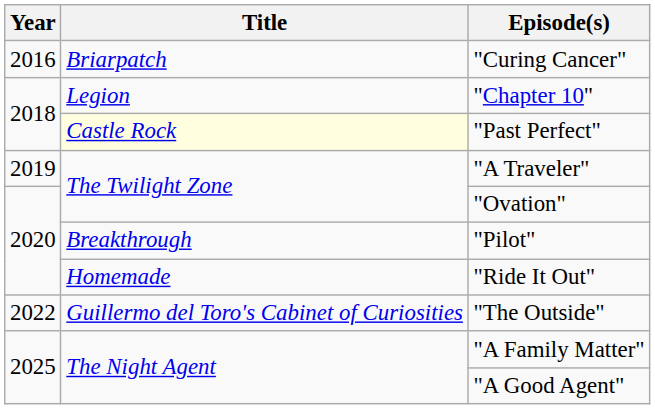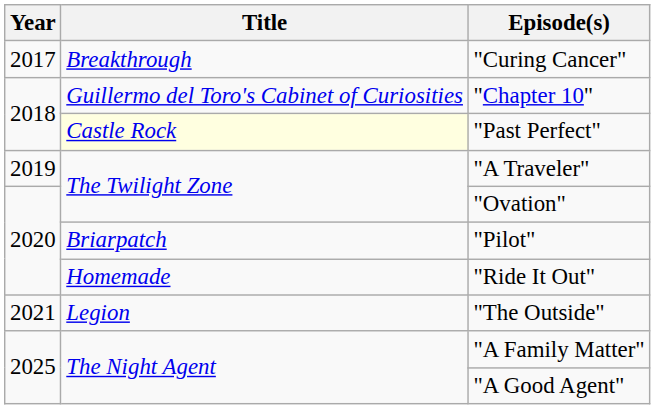 <table class="wikitable">
 <tr>
 <th>Year</th>
 <th>Title</th>
 <th>Episode(s)</th>
 </tr>
 <tr>
-<td>2016</td>
-<td><em><a href='#'>Briarpatch</a></em></td>
+<td>2017</td>
+<td><em><a href='#'>Breakthrough</a></em></td>
 <td>"Curing Cancer"</td>
 </tr>
 <tr>
 <td rowspan=2>2018</td>
-<td><em><a href='#'>Legion</a></em></td>
+<td><em><a href='#'>Guillermo del Toro's Cabinet of Curiosities</a></em></td>
 <td>"<a href='#'>Chapter 10</a>"</td>
 </tr>
 <tr>
 <td style="background: lightyellow;"><em><a href='#'>Castle Rock</a></em></td>
 <td>"Past Perfect"</td>
 </tr>
 <tr>
 <td>2019</td>
 <td rowspan=2><em><a href='#'>The Twilight Zone</a></em></td>
 <td>"A Traveler"</td>
 </tr>
 <tr>
 <td rowspan=3>2020</td>
 <td>"Ovation"</td>
 </tr>
 <tr>
-<td><em><a href='#'>Breakthrough</a></em></td>
+<td><em><a href='#'>Briarpatch</a></em></td>
 <td>"Pilot"</td>
 </tr>
 <tr>
 <td><em><a href='#'>Homemade</a></em></td>
 <td>"Ride It Out"</td>
 </tr>
 <tr>
-<td>2022</td>
-<td><em><a href='#'>Guillermo del Toro's Cabinet of Curiosities</a></em></td>
+<td>2021</td>
+<td><em><a href='#'>Legion</a></em></td>
 <td>"The Outside"</td>
 </tr>
 <tr>
 <td rowspan=2>2025</td>
 <td rowspan=2><em><a href='#'>The Night Agent</a></em></td>
 <td>"A Family Matter"</td>
 </tr>
 <tr>
 <td>"A Good Agent"</td>
 </tr>
 </table>
